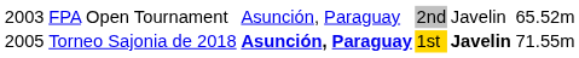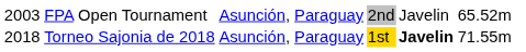 <table>
 <tr>
 <td>2003</td>
 <td><a href='#'>FPA</a> Open Tournament</td>
 <td><a href='#'>Asunción</a>, <a href='#'>Paraguay</a></td>
 <td bgcolor="silver">2nd</td>
 <td>Javelin</td>
 <td>65.52m</td>
 </tr>
 <tr>
-<td>2005</td>
+<td>2018</td>
 <td><a href='#'>Torneo Sajonia de 2018</a></td>
-<td><strong><a href='#'>Asunción</a>, <a href='#'>Paraguay</a></strong></td>
+<td><a href='#'>Asunción</a>, <a href='#'>Paraguay</a></td>
 <td bgcolor=gold>1st</td>
 <td><strong>Javelin</strong></td>
 <td>71.55m</td>
 </tr>
 </table>
